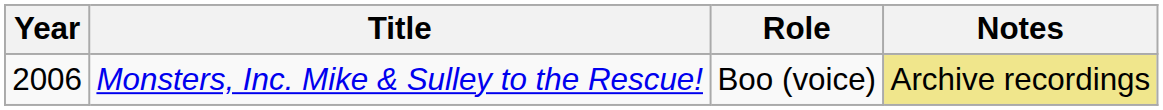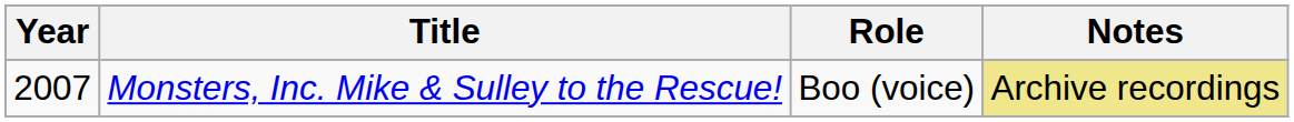 <table class="wikitable sortable">
 <tr>
 <th>Year</th>
 <th>Title</th>
 <th>Role</th>
 <th>Notes</th>
 </tr>
 <tr>
-<td rowspan="1">2006</td>
+<td rowspan="1">2007</td>
 <td><em><a href='#'>Monsters, Inc. Mike & Sulley to the Rescue!</a></em></td>
 <td>Boo (voice)</td>
 <td style="background: khaki;">Archive recordings</td>
 </tr>
 </table>
